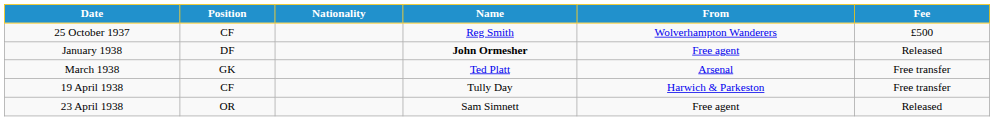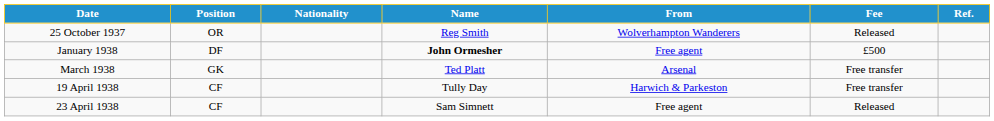 <table class="wikitable" style="text-align:center; font-size:90%; width:100%;">
 <tr>
 <th style="background:#2191CC; color:white; border:1px solid #F7C408; text-align:center;">Date</th>
 <th style="background:#2191CC; color:white; border:1px solid #F7C408; text-align:center;">Position</th>
 <th style="background:#2191CC; color:white; border:1px solid #F7C408; text-align:center;">Nationality</th>
 <th style="background:#2191CC; color:white; border:1px solid #F7C408; text-align:center;">Name</th>
 <th style="background:#2191CC; color:white; border:1px solid #F7C408; text-align:center;">From</th>
 <th style="background:#2191CC; color:white; border:1px solid #F7C408; text-align:center;">Fee</th>
+<th style="background:#2191CC; color:white; border:1px solid #F7C408; text-align:center;">Ref.</th>
 </tr>
 <tr>
 <td>25 October 1937</td>
-<td>CF</td>
+<td>OR</td>
 <td></td>
 <td><a href='#'>Reg Smith</a></td>
 <td> <a href='#'>Wolverhampton Wanderers</a></td>
-<td>£500</td>
+<td>Released</td>
+<td></td>
 </tr>
 <tr>
 <td>January 1938</td>
 <td>DF</td>
 <td></td>
 <td><strong>John Ormesher</strong></td>
 <td><a href='#'>Free agent</a></td>
-<td>Released</td>
+<td>£500</td>
+<td></td>
 </tr>
 <tr>
 <td>March 1938</td>
 <td>GK</td>
 <td></td>
 <td><a href='#'>Ted Platt</a></td>
 <td> <a href='#'>Arsenal</a></td>
 <td>Free transfer</td>
+<td></td>
 </tr>
 <tr>
 <td>19 April 1938</td>
 <td>CF</td>
 <td></td>
 <td>Tully Day</td>
 <td> <a href='#'>Harwich & Parkeston</a></td>
 <td>Free transfer</td>
+<td></td>
 </tr>
 <tr>
 <td>23 April 1938</td>
-<td>OR</td>
+<td>CF</td>
 <td></td>
 <td>Sam Simnett</td>
 <td>Free agent</td>
 <td>Released</td>
+<td></td>
 </tr>
 </table>
